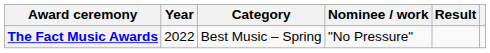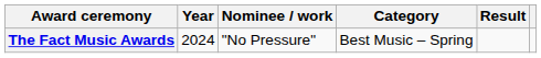 <table class="wikitable plainrowheaders sortable">
 <tr>
 <th scope="col">Award ceremony</th>
 <th scope="col">Year</th>
+<th scope="col">Nominee / work</th>
 <th scope="col">Category </th>
-<th scope="col">Nominee / work</th>
 <th scope="col">Result</th>
 <th scope="col" class="unsortable"></th>
 </tr>
 <tr>
 <th scope="row"><a href='#'>The Fact Music Awards</a></th>
-<td style="text-align:center">2022</td>
+<td style="text-align:center">2024</td>
+<td>"No Pressure"</td>
 <td>Best Music – Spring</td>
-<td>"No Pressure"</td>
 <td></td>
 <td style="text-align:center"><br></td>
 </tr>
 </table>
